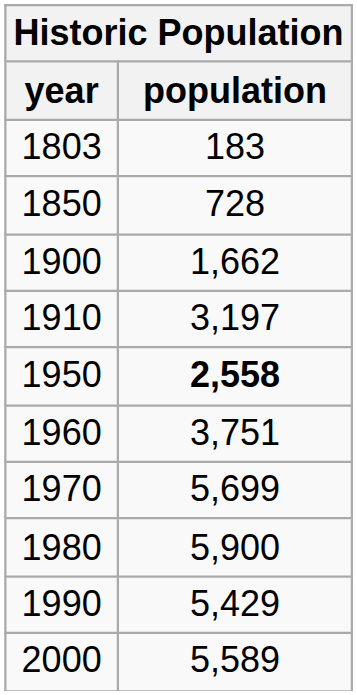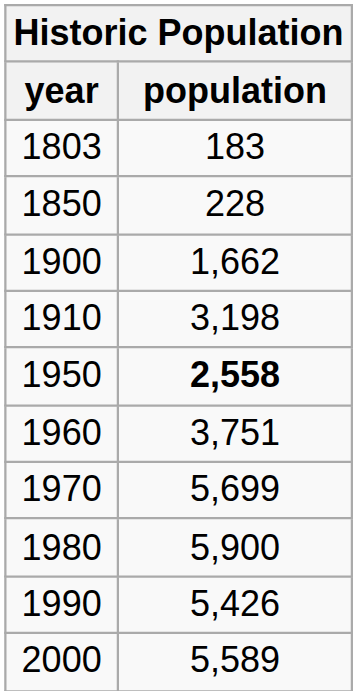 <table class="wikitable" style="text-align:center; float:right;">
 <tr style="background:#e3e3e3;">
 <th colspan="2">Historic Population</th>
 </tr>
 <tr style="background:#e3e3e3;">
 <th>year</th>
 <th>population</th>
 </tr>
 <tr>
 <td>1803</td>
 <td>183</td>
 </tr>
 <tr>
 <td>1850</td>
-<td>728</td>
+<td>228</td>
 </tr>
 <tr>
 <td>1900</td>
 <td>1,662</td>
 </tr>
 <tr>
 <td>1910</td>
-<td>3,197</td>
+<td>3,198</td>
 </tr>
 <tr>
 <td>1950</td>
 <td><strong>2,558</strong></td>
 </tr>
 <tr>
 <td>1960</td>
 <td>3,751</td>
 </tr>
 <tr>
 <td>1970</td>
 <td>5,699</td>
 </tr>
 <tr>
 <td>1980</td>
 <td>5,900</td>
 </tr>
 <tr>
 <td>1990</td>
-<td>5,429</td>
+<td>5,426</td>
 </tr>
 <tr>
 <td>2000</td>
 <td>5,589</td>
 </tr>
 </table>
